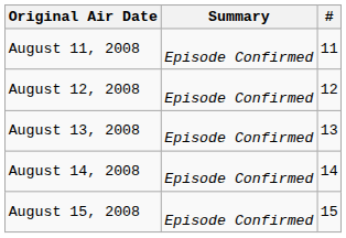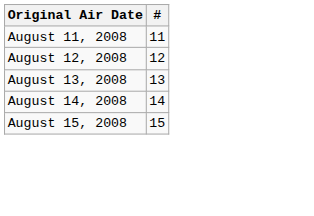 <table class="wikitable">
 <tr>
 <th>Original Air Date</th>
-<th>Summary</th>
 <th>#</th>
 </tr>
 <tr>
 <td>August 11, 2008</td>
-<td><br><em>Episode Confirmed</em></td>
 <td>11</td>
 </tr>
 <tr>
 <td>August 12, 2008</td>
-<td><br><em>Episode Confirmed</em></td>
 <td>12</td>
 </tr>
 <tr>
 <td>August 13, 2008</td>
-<td><br><em>Episode Confirmed</em></td>
 <td>13</td>
 </tr>
 <tr>
 <td>August 14, 2008</td>
-<td><br><em>Episode Confirmed</em></td>
 <td>14</td>
 </tr>
 <tr>
 <td>August 15, 2008</td>
-<td><br><em>Episode Confirmed</em></td>
 <td>15</td>
 </tr>
 </table>
